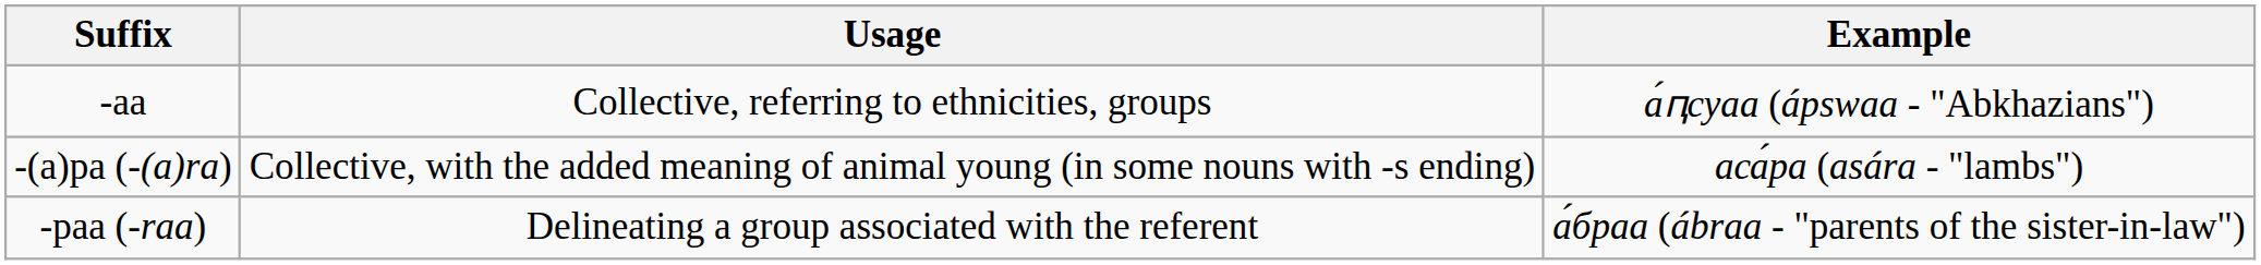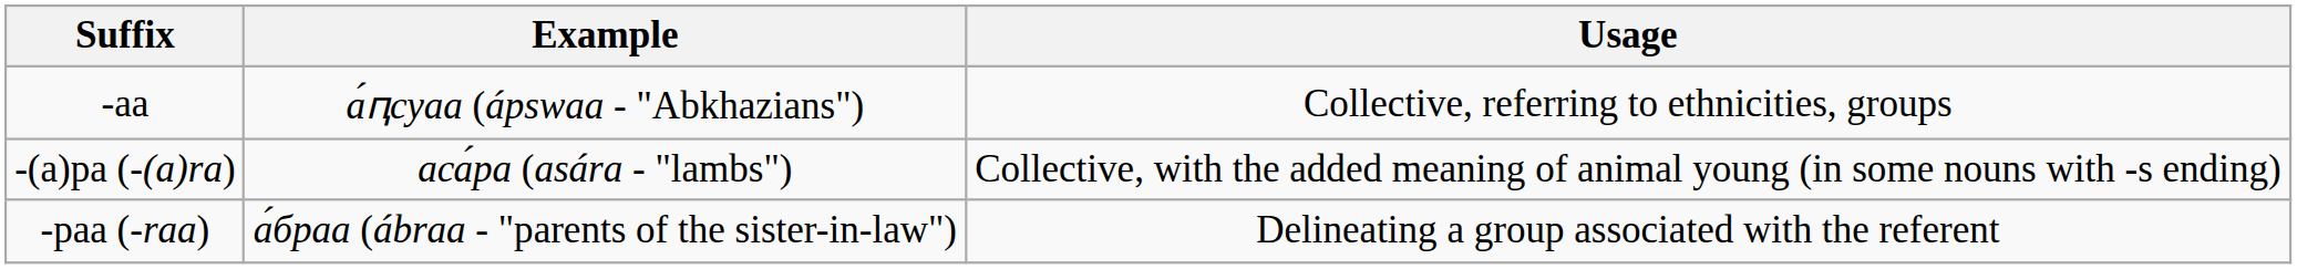 <table class="wikitable" style="text-align:center">
 <tr>
 <th>Suffix</th>
+<th>Example</th>
 <th>Usage</th>
-<th>Example</th>
 </tr>
 <tr>
 <td>-аа</td>
+<td><em>а́ԥсуаа</em> (<em>ápswaa</em> - "Abkhazians")</td>
 <td>Collective, referring to ethnicities, groups</td>
-<td><em>а́ԥсуаа</em> (<em>ápswaa</em> - "Abkhazians")</td>
 </tr>
 <tr>
 <td>-(а)ра (<em>-(a)ra</em>)</td>
+<td><em>аса́ра</em> (<em>asára</em> - "lambs")</td>
 <td>Collective, with the added meaning of animal young (in some nouns with -s ending)</td>
-<td><em>аса́ра</em> (<em>asára</em> - "lambs")</td>
 </tr>
 <tr>
 <td>-рaa (<em>-raa</em>)</td>
+<td><em>а́браа</em> (<em>ábraa</em> - "parents of the sister-in-law")</td>
 <td>Delineating a group associated with the referent</td>
-<td><em>а́браа</em> (<em>ábraa</em> - "parents of the sister-in-law")</td>
 </tr>
 </table>
